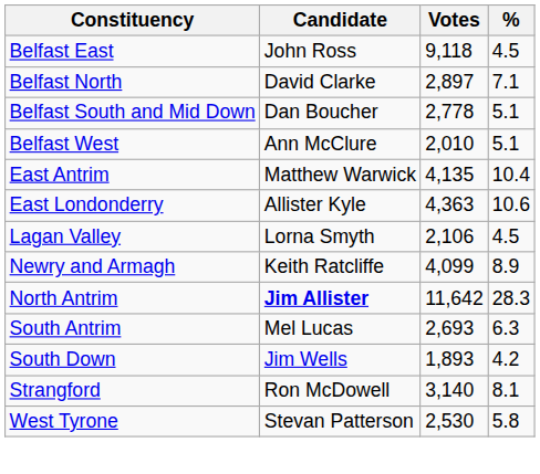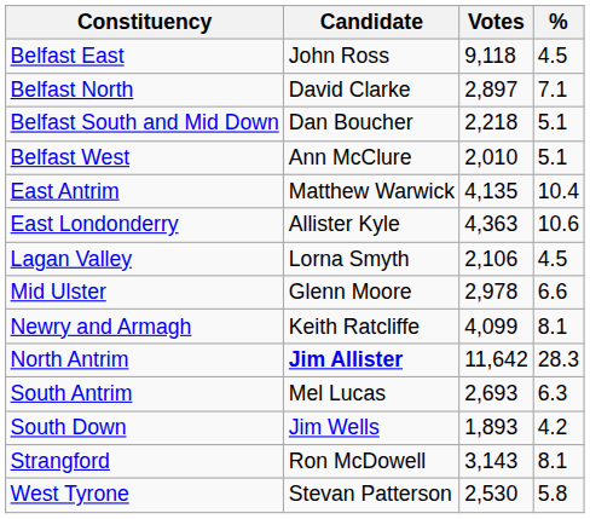 <table class="wikitable">
 <tr>
 <th>Constituency</th>
 <th>Candidate</th>
 <th>Votes</th>
 <th>%</th>
 </tr>
 <tr>
 <td><a href='#'>Belfast East</a></td>
 <td>John Ross</td>
 <td>9,118</td>
 <td>4.5</td>
 </tr>
 <tr>
 <td><a href='#'>Belfast North</a></td>
 <td>David Clarke</td>
 <td>2,897</td>
 <td>7.1</td>
 </tr>
 <tr>
 <td><a href='#'>Belfast South and Mid Down</a></td>
 <td>Dan Boucher</td>
-<td>2,778</td>
+<td>2,218</td>
 <td>5.1</td>
 </tr>
 <tr>
 <td><a href='#'>Belfast West</a></td>
 <td>Ann McClure</td>
 <td>2,010</td>
 <td>5.1</td>
 </tr>
 <tr>
 <td><a href='#'>East Antrim</a></td>
 <td>Matthew Warwick</td>
 <td>4,135</td>
 <td>10.4</td>
 </tr>
 <tr>
 <td><a href='#'>East Londonderry</a></td>
 <td>Allister Kyle</td>
 <td>4,363</td>
 <td>10.6</td>
 </tr>
 <tr>
 <td><a href='#'>Lagan Valley</a></td>
 <td>Lorna Smyth</td>
 <td>2,106</td>
 <td>4.5</td>
 </tr>
 <tr>
+<td><a href='#'>Mid Ulster</a></td>
+<td>Glenn Moore</td>
+<td>2,978</td>
+<td>6.6</td>
+</tr>
+<tr>
 <td><a href='#'>Newry and Armagh</a></td>
 <td>Keith Ratcliffe</td>
 <td>4,099</td>
-<td>8.9</td>
+<td>8.1</td>
 </tr>
 <tr>
 <td><a href='#'>North Antrim</a></td>
 <td><strong><a href='#'>Jim Allister</a></strong></td>
 <td>11,642</td>
 <td>28.3</td>
 </tr>
 <tr>
 <td><a href='#'>South Antrim</a></td>
 <td>Mel Lucas</td>
 <td>2,693</td>
 <td>6.3</td>
 </tr>
 <tr>
 <td><a href='#'>South Down</a></td>
 <td><a href='#'>Jim Wells</a></td>
 <td>1,893</td>
 <td>4.2</td>
 </tr>
 <tr>
 <td><a href='#'>Strangford</a></td>
 <td>Ron McDowell</td>
-<td>3,140</td>
+<td>3,143</td>
 <td>8.1</td>
 </tr>
 <tr>
 <td><a href='#'>West Tyrone</a></td>
 <td>Stevan Patterson</td>
 <td>2,530</td>
 <td>5.8</td>
 </tr>
 </table>
